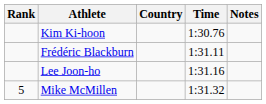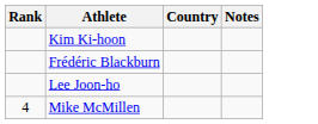 <table class="wikitable" style="text-align:center">
 <tr>
 <th>Rank</th>
 <th>Athlete</th>
 <th>Country</th>
-<th>Time</th>
 <th>Notes</th>
 </tr>
 <tr>
 <td></td>
 <td align=left><a href='#'>Kim Ki-hoon</a></td>
 <td align=left></td>
-<td>1:30.76</td>
 <td></td>
 </tr>
 <tr>
 <td></td>
 <td align=left><a href='#'>Frédéric Blackburn</a></td>
 <td align=left></td>
-<td>1:31.11</td>
 <td></td>
 </tr>
 <tr>
 <td></td>
 <td align=left><a href='#'>Lee Joon-ho</a></td>
 <td align=left></td>
-<td>1:31.16</td>
 <td></td>
 </tr>
 <tr>
-<td>5</td>
+<td>4</td>
 <td align=left><a href='#'>Mike McMillen</a></td>
 <td align=left></td>
-<td>1:31.32</td>
 <td></td>
 </tr>
 </table>
